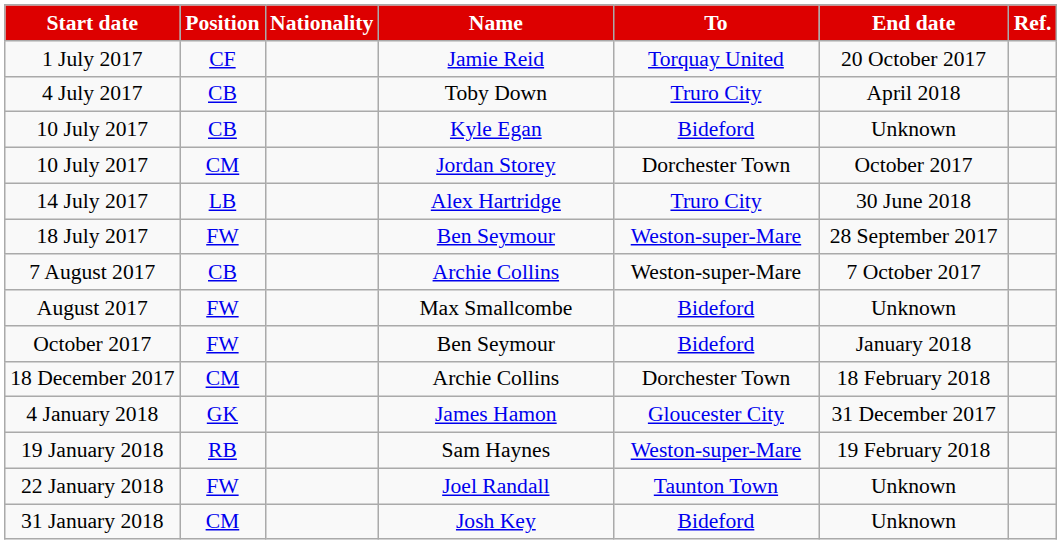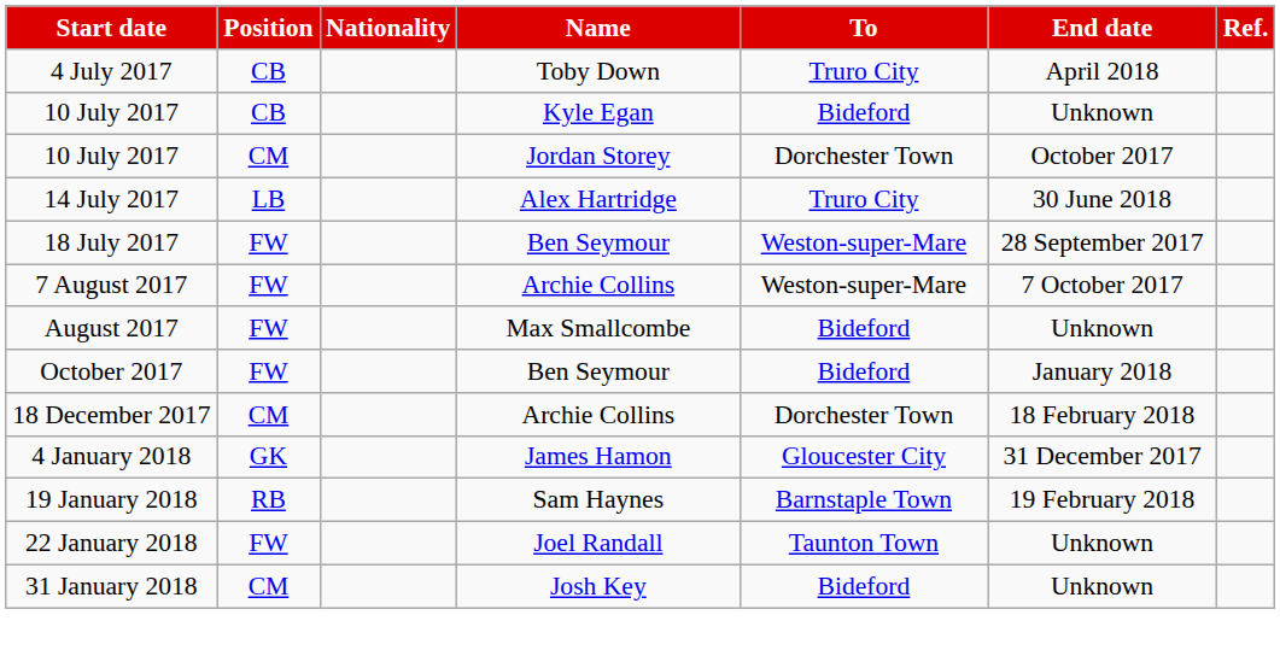 <table class="wikitable"  style="text-align:center; font-size:90%; ">
 <tr>
 <th style="background:#DD0000; color:#FFFFFF; width:110px;">Start date</th>
 <th style="background:#DD0000; color:#FFFFFF; width:50px;">Position</th>
 <th style="background:#DD0000; color:#FFFFFF; width:50px;">Nationality</th>
 <th style="background:#DD0000; color:#FFFFFF; width:150px;">Name</th>
 <th style="background:#DD0000; color:#FFFFFF; width:130px;">To</th>
 <th style="background:#DD0000; color:#FFFFFF; width:120px;">End date</th>
 <th style="background:#DD0000; color:#FFFFFF; width:25px;">Ref.</th>
-</tr>
-<tr>
-<td>1 July 2017</td>
-<td><a href='#'>CF</a></td>
-<td></td>
-<td><a href='#'>Jamie Reid</a></td>
-<td><a href='#'>Torquay United</a></td>
-<td>20 October 2017</td>
-<td></td>
 </tr>
 <tr>
 <td>4 July 2017</td>
 <td><a href='#'>CB</a></td>
 <td></td>
 <td>Toby Down</td>
 <td><a href='#'>Truro City</a></td>
 <td>April 2018</td>
 <td></td>
 </tr>
 <tr>
 <td>10 July 2017</td>
 <td><a href='#'>CB</a></td>
 <td></td>
 <td><a href='#'>Kyle Egan</a></td>
 <td><a href='#'>Bideford</a></td>
 <td>Unknown</td>
 <td></td>
 </tr>
 <tr>
 <td>10 July 2017</td>
 <td><a href='#'>CM</a></td>
 <td></td>
 <td><a href='#'>Jordan Storey</a></td>
 <td>Dorchester Town</td>
 <td>October 2017</td>
 <td></td>
 </tr>
 <tr>
 <td>14 July 2017</td>
 <td><a href='#'>LB</a></td>
 <td></td>
 <td><a href='#'>Alex Hartridge</a></td>
 <td><a href='#'>Truro City</a></td>
 <td>30 June 2018</td>
 <td></td>
 </tr>
 <tr>
 <td>18 July 2017</td>
 <td><a href='#'>FW</a></td>
 <td></td>
 <td><a href='#'>Ben Seymour</a></td>
 <td><a href='#'>Weston-super-Mare</a></td>
 <td>28 September 2017</td>
 <td></td>
 </tr>
 <tr>
 <td>7 August 2017</td>
-<td><a href='#'>CB</a></td>
+<td><a href='#'>FW</a></td>
 <td></td>
 <td><a href='#'>Archie Collins</a></td>
 <td>Weston-super-Mare</td>
 <td>7 October 2017</td>
 <td></td>
 </tr>
 <tr>
 <td>August 2017</td>
 <td><a href='#'>FW</a></td>
 <td></td>
 <td>Max Smallcombe</td>
 <td><a href='#'>Bideford</a></td>
 <td>Unknown</td>
 <td></td>
 </tr>
 <tr>
 <td>October 2017</td>
 <td><a href='#'>FW</a></td>
 <td></td>
 <td>Ben Seymour</td>
 <td><a href='#'>Bideford</a></td>
 <td>January 2018</td>
 <td></td>
 </tr>
 <tr>
 <td>18 December 2017</td>
 <td><a href='#'>CM</a></td>
 <td></td>
 <td>Archie Collins</td>
 <td>Dorchester Town</td>
 <td>18 February 2018</td>
 <td></td>
 </tr>
 <tr>
 <td>4 January 2018</td>
 <td><a href='#'>GK</a></td>
 <td></td>
 <td><a href='#'>James Hamon</a></td>
 <td><a href='#'>Gloucester City</a></td>
 <td>31 December 2017</td>
 <td></td>
 </tr>
 <tr>
 <td>19 January 2018</td>
 <td><a href='#'>RB</a></td>
 <td></td>
 <td>Sam Haynes</td>
-<td><a href='#'>Weston-super-Mare</a></td>
+<td><a href='#'>Barnstaple Town</a></td>
 <td>19 February 2018</td>
 <td></td>
 </tr>
 <tr>
 <td>22 January 2018</td>
 <td><a href='#'>FW</a></td>
 <td></td>
 <td><a href='#'>Joel Randall</a></td>
 <td><a href='#'>Taunton Town</a></td>
 <td>Unknown</td>
 <td></td>
 </tr>
 <tr>
 <td>31 January 2018</td>
 <td><a href='#'>CM</a></td>
 <td></td>
 <td><a href='#'>Josh Key</a></td>
 <td><a href='#'>Bideford</a></td>
 <td>Unknown</td>
 <td></td>
 </tr>
 </table>
